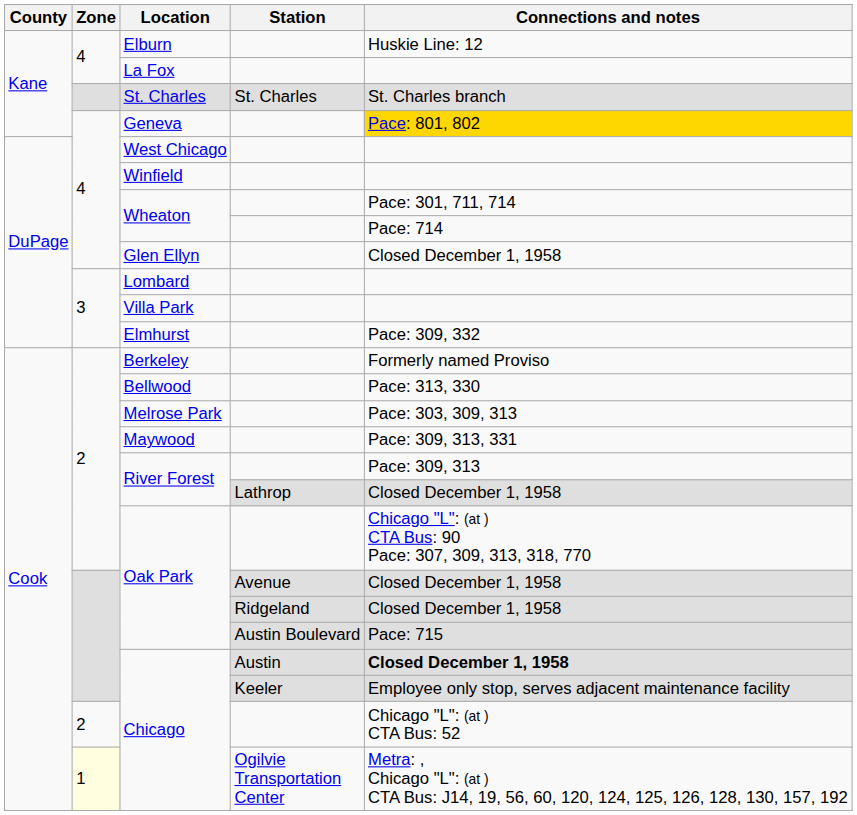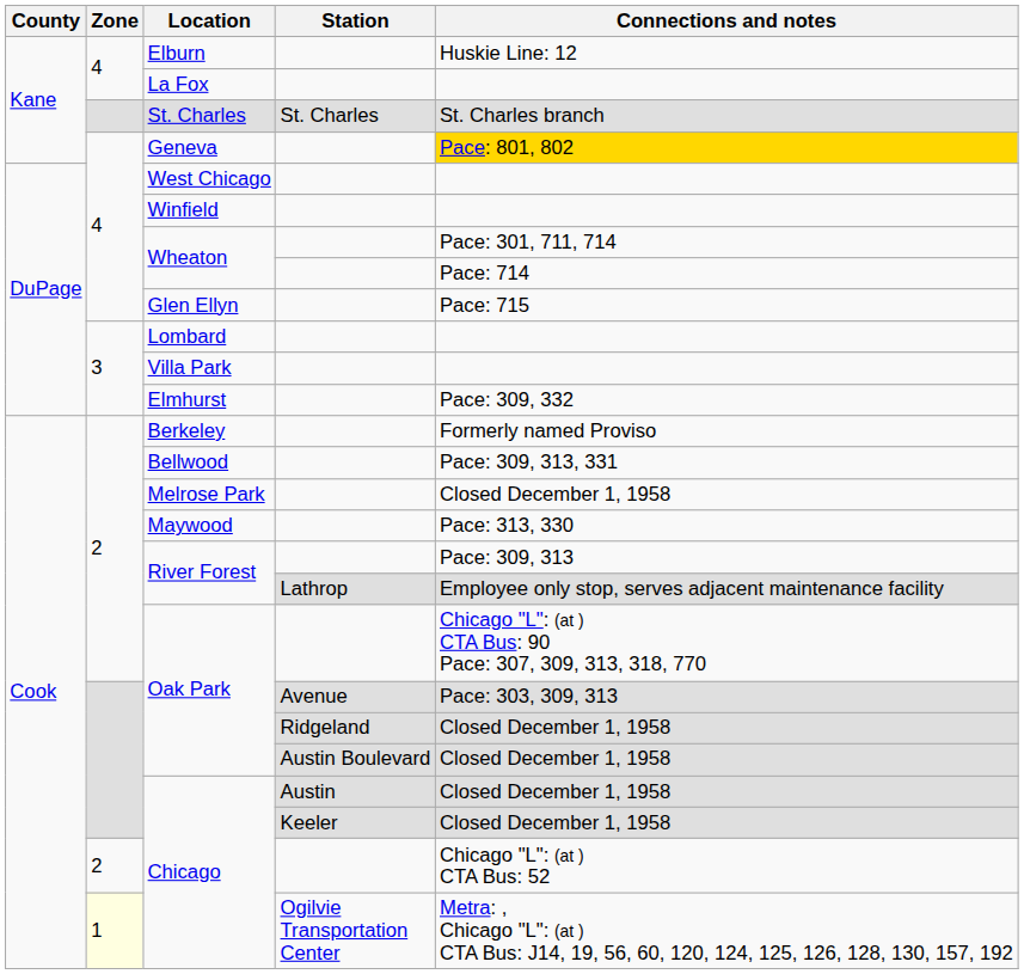 <table class="wikitable">
 <tr>
 <th>County</th>
 <th>Zone</th>
 <th>Location</th>
 <th>Station</th>
 <th>Connections and notes</th>
 </tr>
 <tr>
 <td rowspan=4><a href='#'>Kane</a></td>
 <td rowspan=2>4</td>
 <td><a href='#'>Elburn</a></td>
 <td></td>
 <td> Huskie Line: 12</td>
 </tr>
 <tr>
 <td><a href='#'>La Fox</a></td>
 <td></td>
 <td></td>
 </tr>
 <tr bgcolor=dfdfdf>
 <td></td>
 <td><a href='#'>St. Charles</a></td>
 <td>St. Charles</td>
 <td>St. Charles branch</td>
 </tr>
 <tr>
 <td rowspan=6>4</td>
 <td><a href='#'>Geneva</a></td>
 <td></td>
 <td style="background: gold;"> <a href='#'>Pace</a>: 801, 802</td>
 </tr>
 <tr>
 <td rowspan=8><a href='#'>DuPage</a></td>
 <td><a href='#'>West Chicago</a></td>
 <td></td>
 <td></td>
 </tr>
 <tr>
 <td><a href='#'>Winfield</a></td>
 <td></td>
 <td></td>
 </tr>
 <tr>
 <td rowspan="2"><a href='#'>Wheaton</a></td>
 <td></td>
 <td> Pace: 301, 711, 714</td>
 </tr>
 <tr>
 <td></td>
 <td> Pace: 714</td>
 </tr>
 <tr>
 <td><a href='#'>Glen Ellyn</a></td>
 <td></td>
-<td>Closed December 1, 1958</td>
+<td> Pace: 715</td>
 </tr>
 <tr>
 <td rowspan=3>3</td>
 <td><a href='#'>Lombard</a></td>
 <td></td>
 <td></td>
 </tr>
 <tr>
 <td><a href='#'>Villa Park</a></td>
 <td></td>
 <td></td>
 </tr>
 <tr>
 <td><a href='#'>Elmhurst</a></td>
 <td></td>
 <td> Pace: 309, 332</td>
 </tr>
 <tr>
 <td rowspan=14><a href='#'>Cook</a></td>
 <td rowspan=7>2</td>
 <td><a href='#'>Berkeley</a></td>
 <td></td>
 <td>Formerly named Proviso</td>
 </tr>
 <tr>
 <td><a href='#'>Bellwood</a></td>
 <td></td>
-<td> Pace: 313, 330</td>
+<td> Pace: 309, 313, 331</td>
 </tr>
 <tr>
 <td><a href='#'>Melrose Park</a></td>
 <td></td>
-<td> Pace: 303, 309, 313</td>
+<td>Closed December 1, 1958</td>
 </tr>
 <tr>
 <td><a href='#'>Maywood</a></td>
 <td></td>
-<td> Pace: 309, 313, 331</td>
+<td> Pace: 313, 330</td>
 </tr>
 <tr>
 <td rowspan="2"><a href='#'>River Forest</a></td>
 <td></td>
 <td> Pace: 309, 313</td>
 </tr>
 <tr bgcolor=dfdfdf>
 <td>Lathrop</td>
-<td>Closed December 1, 1958</td>
+<td>Employee only stop, serves adjacent maintenance facility</td>
 </tr>
 <tr>
 <td rowspan="4"><a href='#'>Oak Park</a></td>
 <td></td>
 <td> <a href='#'>Chicago "L"</a>:  <small>(at )</small><br> <a href='#'>CTA Bus</a>: 90<br> Pace: 307, 309, 313, 318, 770</td>
 </tr>
 <tr bgcolor=dfdfdf>
 <td rowspan=5> </td>
 <td>Avenue</td>
-<td>Closed December 1, 1958</td>
+<td> Pace: 303, 309, 313</td>
 </tr>
 <tr bgcolor=dfdfdf>
 <td>Ridgeland</td>
 <td>Closed December 1, 1958</td>
 </tr>
 <tr bgcolor=dfdfdf>
 <td>Austin Boulevard</td>
-<td> Pace: 715</td>
+<td>Closed December 1, 1958</td>
 </tr>
 <tr>
 <td rowspan="4"><a href='#'>Chicago</a></td>
 <td bgcolor=dfdfdf>Austin</td>
-<td bgcolor=dfdfdf><strong>Closed December 1, 1958</strong></td>
+<td bgcolor=dfdfdf>Closed December 1, 1958</td>
 </tr>
 <tr bgcolor=dfdfdf>
 <td>Keeler</td>
-<td>Employee only stop, serves adjacent maintenance facility</td>
+<td>Closed December 1, 1958</td>
 </tr>
 <tr>
 <td>2</td>
 <td></td>
 <td> Chicago "L":  <small>(at )</small><br> CTA Bus: 52</td>
 </tr>
 <tr>
 <td style="background: lightyellow;">1</td>
 <td><a href='#'>Ogilvie<br>Transportation<br>Center</a></td>
 <td> <a href='#'>Metra</a>: , <br> Chicago "L":   <small>(at )</small><br> CTA Bus: J14, 19, 56, 60, 120, 124, 125, 126, 128, 130, 157, 192</td>
 </tr>
 </table>
